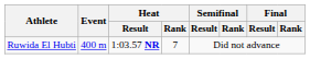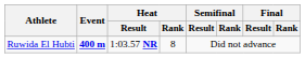 <table class=wikitable style="font-size:90%">
 <tr>
 <th rowspan="2">Athlete</th>
 <th rowspan="2">Event</th>
 <th colspan="2">Heat</th>
 <th colspan="2">Semifinal</th>
 <th colspan="2">Final</th>
 </tr>
 <tr style="font-size:95%">
 <th>Result</th>
 <th>Rank</th>
 <th>Result</th>
 <th>Rank</th>
 <th>Result</th>
 <th>Rank</th>
 </tr>
 <tr align=center>
 <td align=left><a href='#'>Ruwida El Hubti</a></td>
-<td align=left><a href='#'>400 m</a></td>
+<td align=left><strong><a href='#'>400 m</a></strong></td>
 <td>1:03.57 <strong><a href='#'>NR</a></strong></td>
-<td>7</td>
+<td>8</td>
 <td colspan=4>Did not advance</td>
 </tr>
 </table>
